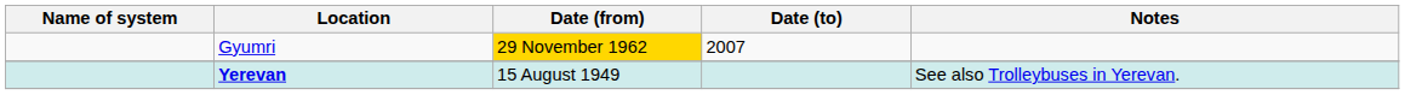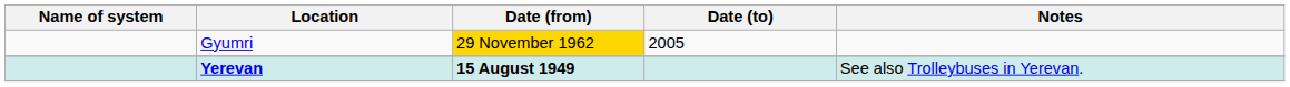 <table class="wikitable" width=100%>
 <tr>
 <th width=15%>Name of system</th>
 <th width=20%>Location</th>
 <th width=15%>Date (from)</th>
 <th width=15%>Date (to)</th>
 <th width=35%>Notes</th>
 </tr>
 <tr>
 <td> </td>
 <td><a href='#'>Gyumri</a></td>
 <td style="background: gold;">29 November 1962</td>
-<td>2007</td>
+<td>2005</td>
 <td> </td>
 </tr>
 <tr>
 </tr>
 <tr style="background:#CFECEC">
 <td> </td>
 <td><strong><a href='#'>Yerevan</a></strong></td>
-<td>15 August 1949</td>
+<td><strong>15 August 1949</strong></td>
 <td> </td>
 <td>See also <a href='#'>Trolleybuses in Yerevan</a>.</td>
 </tr>
 <tr>
 </tr>
 </table>
